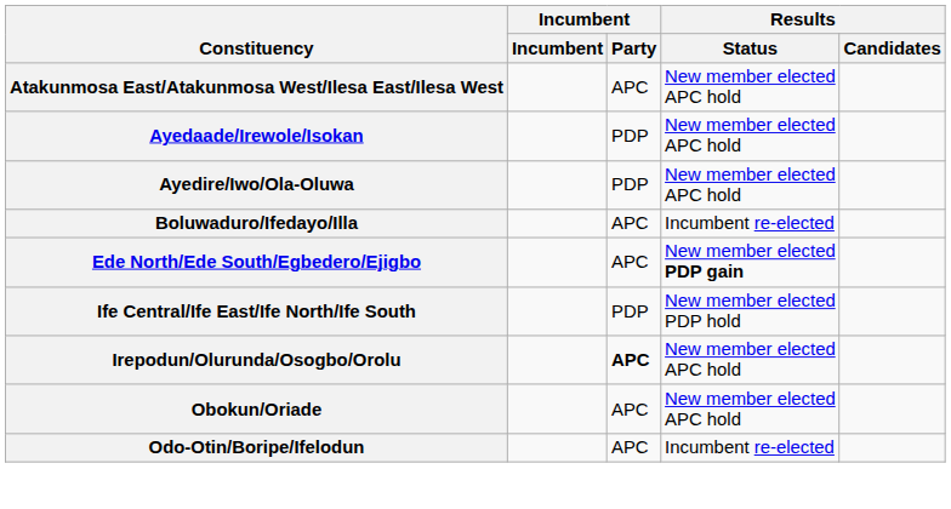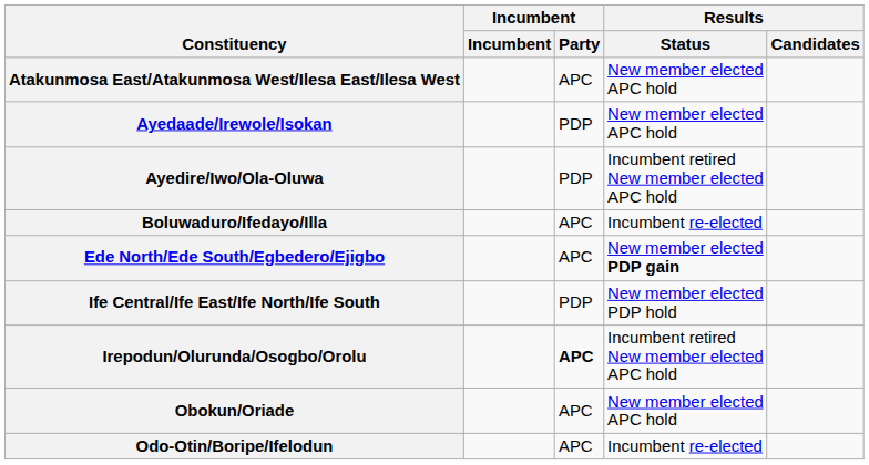 <table class="wikitable sortable">
 <tr valign=bottom>
 <th rowspan=2>Constituency</th>
 <th colspan=2>Incumbent</th>
 <th colspan=2>Results</th>
 </tr>
 <tr valign=bottom>
 <th>Incumbent</th>
 <th>Party</th>
 <th>Status</th>
 <th>Candidates</th>
 </tr>
 <tr>
 <th>Atakunmosa East/Atakunmosa West/Ilesa East/Ilesa West</th>
 <td></td>
 <td>APC</td>
 <td><a href='#'>New member elected</a><br>APC hold</td>
 <td nowrap></td>
 </tr>
 <tr>
 <th><a href='#'>Ayedaade/Irewole/Isokan</a></th>
 <td></td>
 <td>PDP</td>
 <td><a href='#'>New member elected</a><br>APC hold</td>
 <td nowrap></td>
 </tr>
 <tr>
 <th>Ayedire/Iwo/Ola-Oluwa</th>
 <td></td>
 <td>PDP</td>
-<td><a href='#'>New member elected</a><br>APC hold</td>
+<td>Incumbent retired<br><a href='#'>New member elected</a><br>APC hold</td>
 <td nowrap></td>
 </tr>
 <tr>
 <th>Boluwaduro/Ifedayo/Illa</th>
 <td></td>
 <td>APC</td>
 <td>Incumbent <a href='#'>re-elected</a></td>
 <td nowrap></td>
 </tr>
 <tr>
 <th><a href='#'>Ede North/Ede South/Egbedero/Ejigbo</a></th>
 <td></td>
 <td>APC</td>
 <td><a href='#'>New member elected</a><br><strong>PDP gain</strong></td>
 <td nowrap></td>
 </tr>
 <tr>
 <th>Ife Central/Ife East/Ife North/Ife South</th>
 <td></td>
 <td>PDP</td>
 <td><a href='#'>New member elected</a><br>PDP hold</td>
 <td nowrap></td>
 </tr>
 <tr>
 <th>Irepodun/Olurunda/Osogbo/Orolu</th>
 <td></td>
 <td><strong>APC</strong></td>
-<td><a href='#'>New member elected</a><br>APC hold</td>
+<td>Incumbent retired<br><a href='#'>New member elected</a><br>APC hold</td>
 <td nowrap></td>
 </tr>
 <tr>
 <th>Obokun/Oriade</th>
 <td></td>
 <td>APC</td>
 <td><a href='#'>New member elected</a><br>APC hold</td>
 <td nowrap></td>
 </tr>
 <tr>
 <th>Odo-Otin/Boripe/Ifelodun</th>
 <td></td>
 <td>APC</td>
 <td>Incumbent <a href='#'>re-elected</a></td>
 <td nowrap></td>
 </tr>
 </table>
